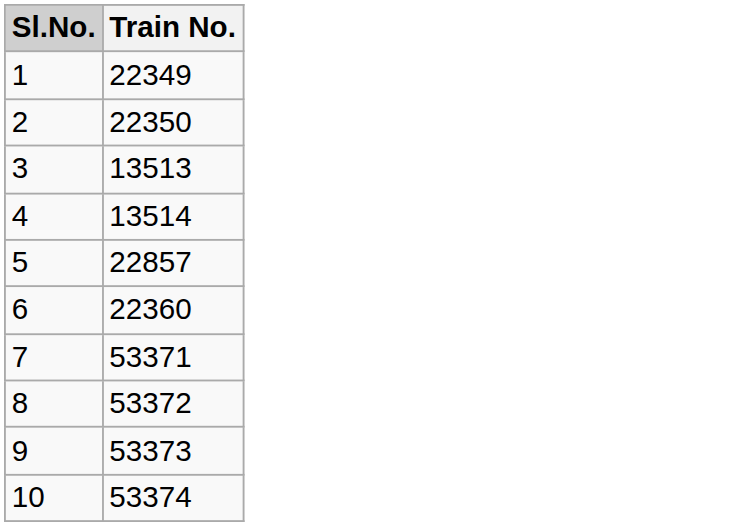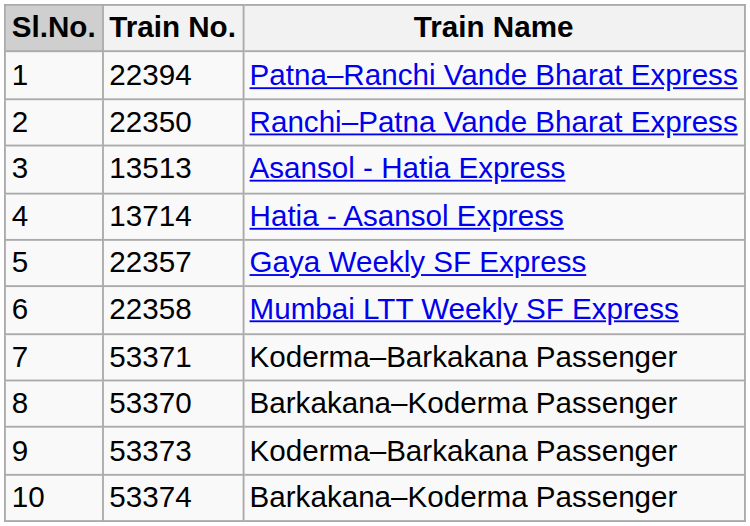 <table class="wikitable sortable">
 <tr>
 <th style="background-color:#cfcfcf;"  align="center">Sl.No.</th>
 <th>Train No.</th>
+<th>Train Name</th>
 </tr>
 <tr>
 <td>1</td>
-<td>22349</td>
+<td>22394</td>
+<td><a href='#'>Patna–Ranchi Vande Bharat Express</a></td>
 </tr>
 <tr>
 <td>2</td>
 <td>22350</td>
+<td><a href='#'>Ranchi–Patna Vande Bharat Express</a></td>
 </tr>
 <tr>
 <td>3</td>
 <td>13513</td>
+<td><a href='#'>Asansol - Hatia Express</a></td>
 </tr>
 <tr>
 <td>4</td>
-<td>13514</td>
+<td>13714</td>
+<td><a href='#'>Hatia - Asansol Express</a></td>
 </tr>
 <tr>
 <td>5</td>
-<td>22857</td>
+<td>22357</td>
+<td><a href='#'>Gaya Weekly SF Express</a></td>
 </tr>
 <tr>
 <td>6</td>
-<td>22360</td>
+<td>22358</td>
+<td><a href='#'>Mumbai LTT Weekly SF Express</a></td>
 </tr>
 <tr>
 <td>7</td>
 <td>53371</td>
+<td>Koderma–Barkakana Passenger</td>
 </tr>
 <tr>
 <td>8</td>
-<td>53372</td>
+<td>53370</td>
+<td>Barkakana–Koderma Passenger</td>
 </tr>
 <tr>
 <td>9</td>
 <td>53373</td>
+<td>Koderma–Barkakana Passenger</td>
 </tr>
 <tr>
 <td>10</td>
 <td>53374</td>
+<td>Barkakana–Koderma Passenger</td>
 </tr>
 </table>
